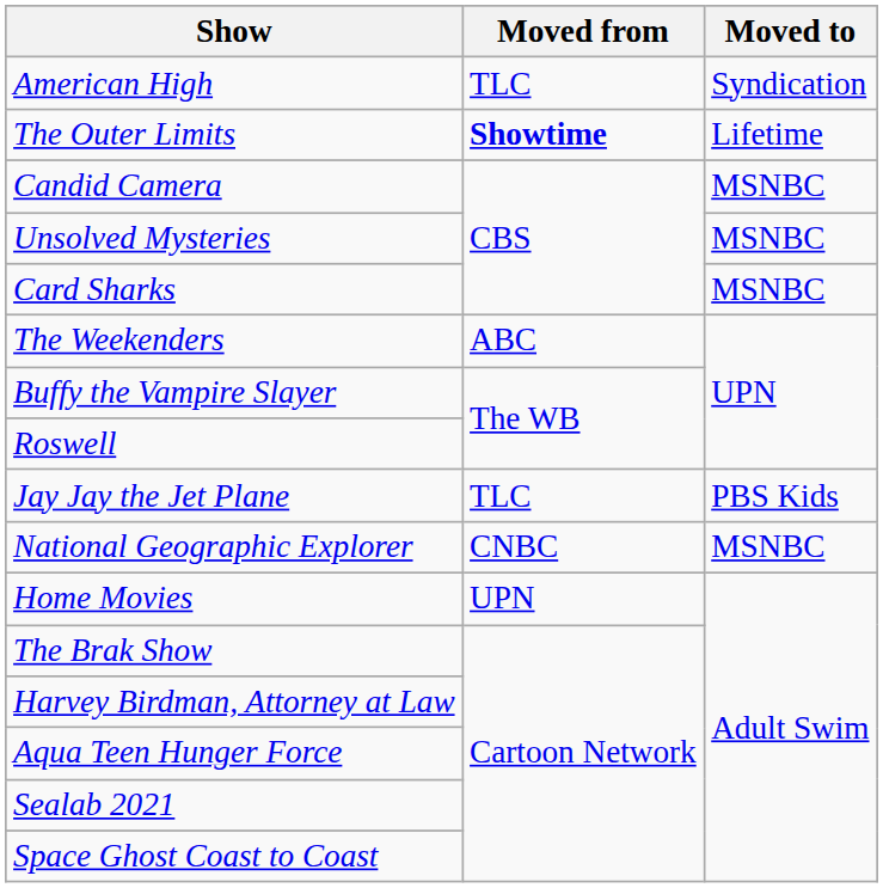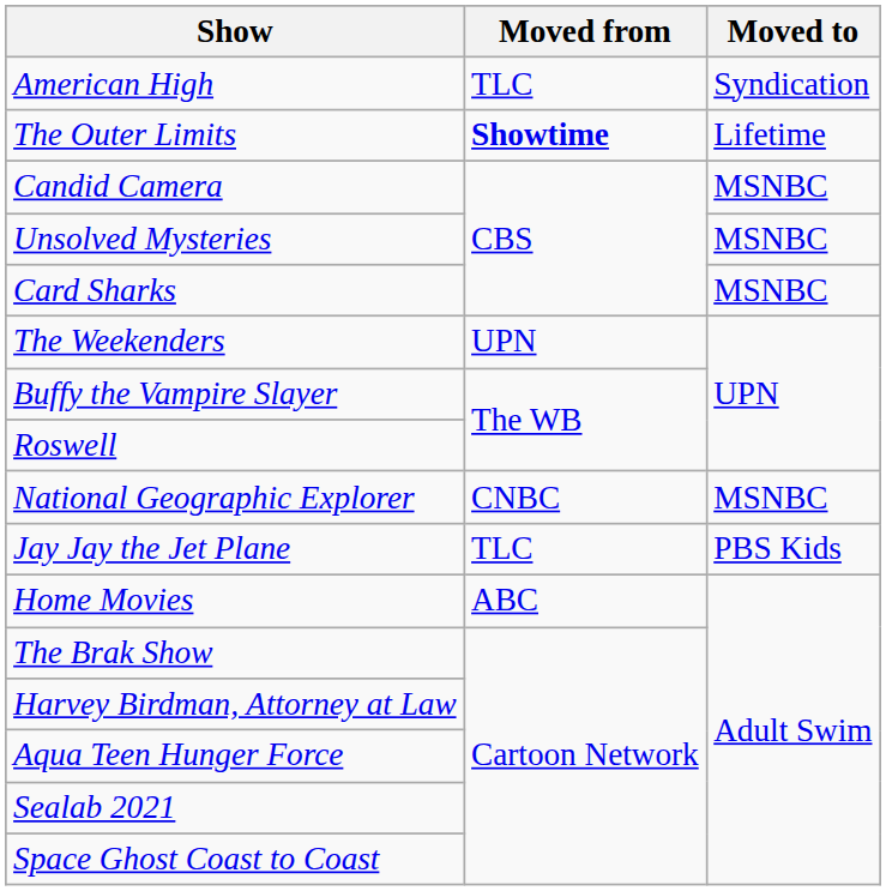 <table class="wikitable sortable">
 <tr>
 <th>Show</th>
 <th>Moved from</th>
 <th>Moved to</th>
 </tr>
 <tr>
 <td><em><a href='#'>American High</a></em></td>
 <td><a href='#'>TLC</a></td>
 <td><a href='#'>Syndication</a></td>
 </tr>
 <tr>
 <td><em><a href='#'>The Outer Limits</a></em></td>
 <td><strong><a href='#'>Showtime</a></strong></td>
 <td><a href='#'>Lifetime</a></td>
 </tr>
 <tr>
 <td><em><a href='#'>Candid Camera</a></em></td>
 <td rowspan="3"><a href='#'>CBS</a></td>
 <td><a href='#'>MSNBC</a></td>
 </tr>
 <tr>
 <td><em><a href='#'>Unsolved Mysteries</a></em></td>
 <td><a href='#'>MSNBC</a></td>
 </tr>
 <tr>
 <td><em><a href='#'>Card Sharks</a></em></td>
 <td><a href='#'>MSNBC</a></td>
 </tr>
 <tr>
 <td><em><a href='#'>The Weekenders</a></em></td>
-<td><a href='#'>ABC</a></td>
+<td><a href='#'>UPN</a></td>
 <td rowspan="3"><a href='#'>UPN</a></td>
 </tr>
 <tr>
 <td><em><a href='#'>Buffy the Vampire Slayer</a></em></td>
 <td rowspan="2"><a href='#'>The WB</a></td>
 </tr>
 <tr>
 <td><em><a href='#'>Roswell</a></em></td>
 </tr>
 <tr>
+<td><em><a href='#'>National Geographic Explorer</a></em></td>
+<td><a href='#'>CNBC</a></td>
+<td><a href='#'>MSNBC</a></td>
+</tr>
+<tr>
 <td><em><a href='#'>Jay Jay the Jet Plane</a></em></td>
 <td><a href='#'>TLC</a></td>
 <td><a href='#'>PBS Kids</a></td>
 </tr>
 <tr>
-<td><em><a href='#'>National Geographic Explorer</a></em></td>
-<td><a href='#'>CNBC</a></td>
-<td><a href='#'>MSNBC</a></td>
-</tr>
-<tr>
 <td><em><a href='#'>Home Movies</a></em></td>
-<td><a href='#'>UPN</a></td>
+<td><a href='#'>ABC</a></td>
 <td rowspan="6"><a href='#'>Adult Swim</a></td>
 </tr>
 <tr>
 <td><em><a href='#'>The Brak Show</a></em></td>
 <td rowspan="5"><a href='#'>Cartoon Network</a></td>
 </tr>
 <tr>
 <td><em><a href='#'>Harvey Birdman, Attorney at Law</a></em></td>
 </tr>
 <tr>
 <td><em><a href='#'>Aqua Teen Hunger Force</a></em></td>
 </tr>
 <tr>
 <td><em><a href='#'>Sealab 2021</a></em></td>
 </tr>
 <tr>
 <td><em><a href='#'>Space Ghost Coast to Coast</a></em></td>
 </tr>
 </table>
